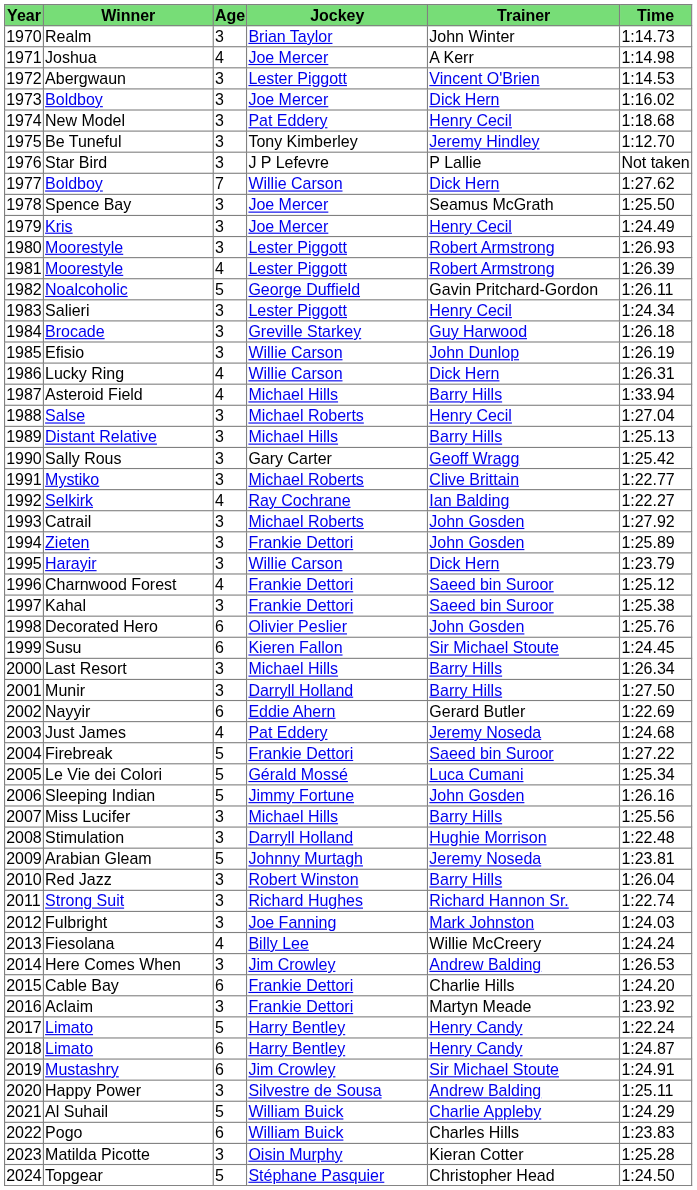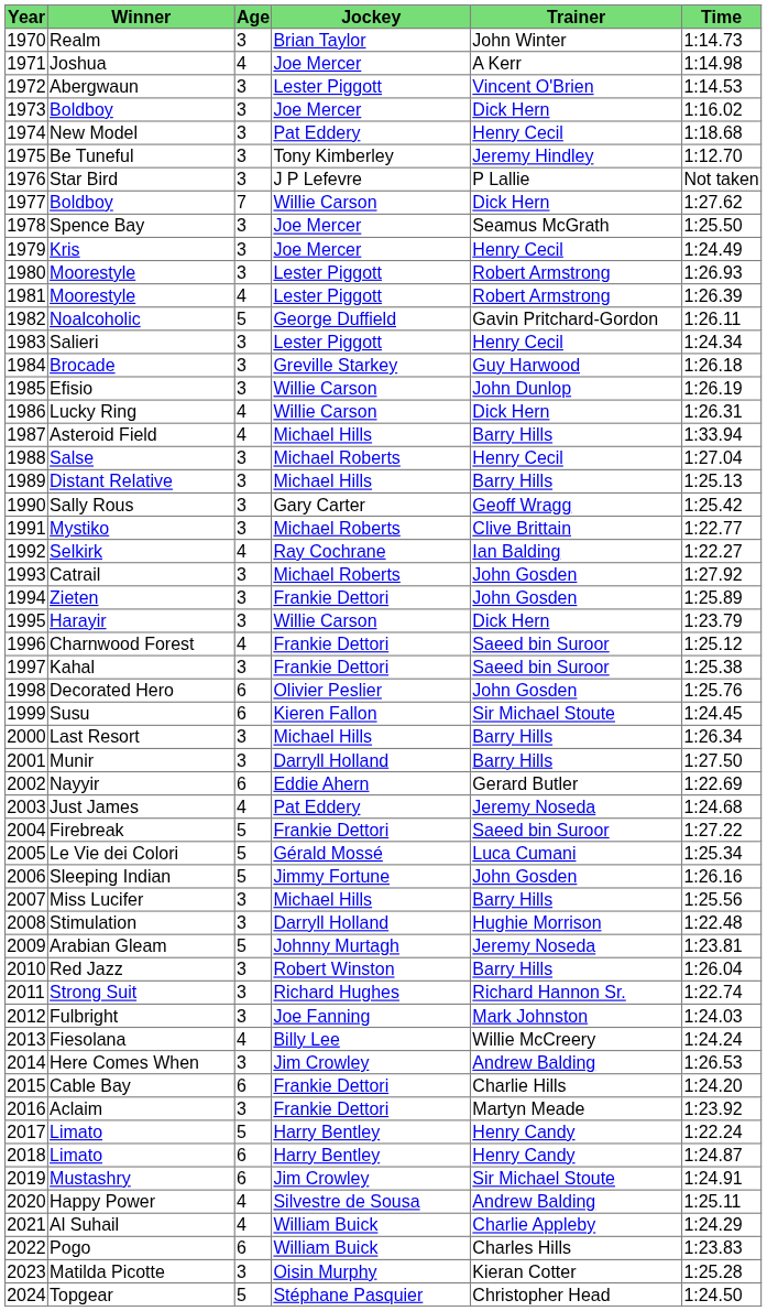 <table class = "sortable" | border="1" style="border-collapse: collapse; font-size:90%">
 <tr bgcolor="#77dd77" align="center">
 <th>Year</th>
 <th>Winner</th>
 <th>Age</th>
 <th>Jockey</th>
 <th>Trainer</th>
 <th>Time</th>
 </tr>
 <tr>
 <td>1970</td>
 <td width=150px>Realm</td>
 <td>3</td>
 <td width=160px><a href='#'>Brian Taylor</a></td>
 <td width=170px>John Winter</td>
 <td>1:14.73</td>
 </tr>
 <tr>
 <td>1971</td>
 <td>Joshua</td>
 <td>4</td>
 <td><a href='#'>Joe Mercer</a></td>
 <td>A Kerr</td>
 <td>1:14.98</td>
 </tr>
 <tr>
 <td>1972</td>
 <td>Abergwaun</td>
 <td>3</td>
 <td><a href='#'>Lester Piggott</a></td>
 <td><a href='#'>Vincent O'Brien</a></td>
 <td>1:14.53</td>
 </tr>
 <tr>
 <td>1973</td>
 <td><a href='#'>Boldboy</a></td>
 <td>3</td>
 <td><a href='#'>Joe Mercer</a></td>
 <td><a href='#'>Dick Hern</a></td>
 <td>1:16.02</td>
 </tr>
 <tr>
 <td>1974</td>
 <td>New Model</td>
 <td>3</td>
 <td><a href='#'>Pat Eddery</a></td>
 <td><a href='#'>Henry Cecil</a></td>
 <td>1:18.68</td>
 </tr>
 <tr>
 <td>1975</td>
 <td>Be Tuneful</td>
 <td>3</td>
 <td>Tony Kimberley</td>
 <td><a href='#'>Jeremy Hindley</a></td>
 <td>1:12.70</td>
 </tr>
 <tr>
 <td>1976</td>
 <td>Star Bird</td>
 <td>3</td>
 <td>J P Lefevre</td>
 <td>P Lallie</td>
 <td>Not taken</td>
 </tr>
 <tr>
 <td>1977</td>
 <td><a href='#'>Boldboy</a></td>
 <td>7</td>
 <td><a href='#'>Willie Carson</a></td>
 <td><a href='#'>Dick Hern</a></td>
 <td>1:27.62</td>
 </tr>
 <tr>
 <td>1978</td>
 <td>Spence Bay</td>
 <td>3</td>
 <td><a href='#'>Joe Mercer</a></td>
 <td>Seamus McGrath</td>
 <td>1:25.50</td>
 </tr>
 <tr>
 <td>1979</td>
 <td><a href='#'>Kris</a></td>
 <td>3</td>
 <td><a href='#'>Joe Mercer</a></td>
 <td><a href='#'>Henry Cecil</a></td>
 <td>1:24.49</td>
 </tr>
 <tr>
 <td>1980</td>
 <td><a href='#'>Moorestyle</a></td>
 <td>3</td>
 <td><a href='#'>Lester Piggott</a></td>
 <td><a href='#'>Robert Armstrong</a></td>
 <td>1:26.93</td>
 </tr>
 <tr>
 <td>1981</td>
 <td><a href='#'>Moorestyle</a></td>
 <td>4</td>
 <td><a href='#'>Lester Piggott</a></td>
 <td><a href='#'>Robert Armstrong</a></td>
 <td>1:26.39</td>
 </tr>
 <tr>
 <td>1982</td>
 <td><a href='#'>Noalcoholic</a></td>
 <td>5</td>
 <td><a href='#'>George Duffield</a></td>
 <td>Gavin Pritchard-Gordon</td>
 <td>1:26.11</td>
 </tr>
 <tr>
 <td>1983</td>
 <td>Salieri</td>
 <td>3</td>
 <td><a href='#'>Lester Piggott</a></td>
 <td><a href='#'>Henry Cecil</a></td>
 <td>1:24.34</td>
 </tr>
 <tr>
 <td>1984</td>
 <td><a href='#'>Brocade</a></td>
 <td>3</td>
 <td><a href='#'>Greville Starkey</a></td>
 <td><a href='#'>Guy Harwood</a></td>
 <td>1:26.18</td>
 </tr>
 <tr>
 <td>1985</td>
 <td>Efisio</td>
 <td>3</td>
 <td><a href='#'>Willie Carson</a></td>
 <td><a href='#'>John Dunlop</a></td>
 <td>1:26.19</td>
 </tr>
 <tr>
 <td>1986</td>
 <td>Lucky Ring</td>
 <td>4</td>
 <td><a href='#'>Willie Carson</a></td>
 <td><a href='#'>Dick Hern</a></td>
 <td>1:26.31</td>
 </tr>
 <tr>
 <td>1987</td>
 <td>Asteroid Field</td>
 <td>4</td>
 <td><a href='#'>Michael Hills</a></td>
 <td><a href='#'>Barry Hills</a></td>
 <td>1:33.94</td>
 </tr>
 <tr>
 <td>1988</td>
 <td><a href='#'>Salse</a></td>
 <td>3</td>
 <td><a href='#'>Michael Roberts</a></td>
 <td><a href='#'>Henry Cecil</a></td>
 <td>1:27.04</td>
 </tr>
 <tr>
 <td>1989</td>
 <td><a href='#'>Distant Relative</a></td>
 <td>3</td>
 <td><a href='#'>Michael Hills</a></td>
 <td><a href='#'>Barry Hills</a></td>
 <td>1:25.13</td>
 </tr>
 <tr>
 <td>1990</td>
 <td>Sally Rous</td>
 <td>3</td>
 <td>Gary Carter</td>
 <td><a href='#'>Geoff Wragg</a></td>
 <td>1:25.42</td>
 </tr>
 <tr>
 <td>1991</td>
 <td><a href='#'>Mystiko</a></td>
 <td>3</td>
 <td><a href='#'>Michael Roberts</a></td>
 <td><a href='#'>Clive Brittain</a></td>
 <td>1:22.77</td>
 </tr>
 <tr>
 <td>1992</td>
 <td><a href='#'>Selkirk</a></td>
 <td>4</td>
 <td><a href='#'>Ray Cochrane</a></td>
 <td><a href='#'>Ian Balding</a></td>
 <td>1:22.27</td>
 </tr>
 <tr>
 <td>1993</td>
 <td>Catrail</td>
 <td>3</td>
 <td><a href='#'>Michael Roberts</a></td>
 <td><a href='#'>John Gosden</a></td>
 <td>1:27.92</td>
 </tr>
 <tr>
 <td>1994</td>
 <td><a href='#'>Zieten</a></td>
 <td>3</td>
 <td><a href='#'>Frankie Dettori</a></td>
 <td><a href='#'>John Gosden</a></td>
 <td>1:25.89</td>
 </tr>
 <tr>
 <td>1995</td>
 <td><a href='#'>Harayir</a></td>
 <td>3</td>
 <td><a href='#'>Willie Carson</a></td>
 <td><a href='#'>Dick Hern</a></td>
 <td>1:23.79</td>
 </tr>
 <tr>
 <td>1996</td>
 <td>Charnwood Forest</td>
 <td>4</td>
 <td><a href='#'>Frankie Dettori</a></td>
 <td><a href='#'>Saeed bin Suroor</a></td>
 <td>1:25.12</td>
 </tr>
 <tr>
 <td>1997</td>
 <td>Kahal</td>
 <td>3</td>
 <td><a href='#'>Frankie Dettori</a></td>
 <td><a href='#'>Saeed bin Suroor</a></td>
 <td>1:25.38</td>
 </tr>
 <tr>
 <td>1998</td>
 <td>Decorated Hero</td>
 <td>6</td>
 <td><a href='#'>Olivier Peslier</a></td>
 <td><a href='#'>John Gosden</a></td>
 <td>1:25.76</td>
 </tr>
 <tr>
 <td>1999</td>
 <td>Susu</td>
 <td>6</td>
 <td><a href='#'>Kieren Fallon</a></td>
 <td><a href='#'>Sir Michael Stoute</a></td>
 <td>1:24.45</td>
 </tr>
 <tr>
 <td>2000</td>
 <td>Last Resort</td>
 <td>3</td>
 <td><a href='#'>Michael Hills</a></td>
 <td><a href='#'>Barry Hills</a></td>
 <td>1:26.34</td>
 </tr>
 <tr>
 <td>2001</td>
 <td>Munir</td>
 <td>3</td>
 <td><a href='#'>Darryll Holland</a></td>
 <td><a href='#'>Barry Hills</a></td>
 <td>1:27.50</td>
 </tr>
 <tr>
 <td>2002</td>
 <td>Nayyir</td>
 <td>6</td>
 <td><a href='#'>Eddie Ahern</a></td>
 <td>Gerard Butler</td>
 <td>1:22.69</td>
 </tr>
 <tr>
 <td>2003</td>
 <td>Just James</td>
 <td>4</td>
 <td><a href='#'>Pat Eddery</a></td>
 <td><a href='#'>Jeremy Noseda</a></td>
 <td>1:24.68</td>
 </tr>
 <tr>
 <td>2004</td>
 <td>Firebreak</td>
 <td>5</td>
 <td><a href='#'>Frankie Dettori</a></td>
 <td><a href='#'>Saeed bin Suroor</a></td>
 <td>1:27.22</td>
 </tr>
 <tr>
 <td>2005</td>
 <td>Le Vie dei Colori</td>
 <td>5</td>
 <td><a href='#'>Gérald Mossé</a></td>
 <td><a href='#'>Luca Cumani</a></td>
 <td>1:25.34</td>
 </tr>
 <tr>
 <td>2006</td>
 <td>Sleeping Indian</td>
 <td>5</td>
 <td><a href='#'>Jimmy Fortune</a></td>
 <td><a href='#'>John Gosden</a></td>
 <td>1:26.16</td>
 </tr>
 <tr>
 <td>2007</td>
 <td>Miss Lucifer</td>
 <td>3</td>
 <td><a href='#'>Michael Hills</a></td>
 <td><a href='#'>Barry Hills</a></td>
 <td>1:25.56</td>
 </tr>
 <tr>
 <td>2008</td>
 <td>Stimulation</td>
 <td>3</td>
 <td><a href='#'>Darryll Holland</a></td>
 <td><a href='#'>Hughie Morrison</a></td>
 <td>1:22.48</td>
 </tr>
 <tr>
 <td>2009</td>
 <td>Arabian Gleam</td>
 <td>5</td>
 <td><a href='#'>Johnny Murtagh</a></td>
 <td><a href='#'>Jeremy Noseda</a></td>
 <td>1:23.81</td>
 </tr>
 <tr>
 <td>2010</td>
 <td>Red Jazz</td>
 <td>3</td>
 <td><a href='#'>Robert Winston</a></td>
 <td><a href='#'>Barry Hills</a></td>
 <td>1:26.04</td>
 </tr>
 <tr>
 <td>2011</td>
 <td><a href='#'>Strong Suit</a></td>
 <td>3</td>
 <td><a href='#'>Richard Hughes</a></td>
 <td><a href='#'>Richard Hannon Sr.</a></td>
 <td>1:22.74</td>
 </tr>
 <tr>
 <td>2012</td>
 <td>Fulbright</td>
 <td>3</td>
 <td><a href='#'>Joe Fanning</a></td>
 <td><a href='#'>Mark Johnston</a></td>
 <td>1:24.03</td>
 </tr>
 <tr>
 <td>2013</td>
 <td>Fiesolana</td>
 <td>4</td>
 <td><a href='#'>Billy Lee</a></td>
 <td>Willie McCreery</td>
 <td>1:24.24</td>
 </tr>
 <tr>
 <td>2014</td>
 <td>Here Comes When</td>
 <td>3</td>
 <td><a href='#'>Jim Crowley</a></td>
 <td><a href='#'>Andrew Balding</a></td>
 <td>1:26.53</td>
 </tr>
 <tr>
 <td>2015</td>
 <td>Cable Bay</td>
 <td>6</td>
 <td><a href='#'>Frankie Dettori</a></td>
 <td>Charlie Hills</td>
 <td>1:24.20</td>
 </tr>
 <tr>
 <td>2016</td>
 <td>Aclaim</td>
 <td>3</td>
 <td><a href='#'>Frankie Dettori</a></td>
 <td>Martyn Meade</td>
 <td>1:23.92</td>
 </tr>
 <tr>
 <td>2017</td>
 <td><a href='#'>Limato</a></td>
 <td>5</td>
 <td><a href='#'>Harry Bentley</a></td>
 <td><a href='#'>Henry Candy</a></td>
 <td>1:22.24</td>
 </tr>
 <tr>
 <td>2018</td>
 <td><a href='#'>Limato</a></td>
 <td>6</td>
 <td><a href='#'>Harry Bentley</a></td>
 <td><a href='#'>Henry Candy</a></td>
 <td>1:24.87</td>
 </tr>
 <tr>
 <td>2019</td>
 <td><a href='#'>Mustashry</a></td>
 <td>6</td>
 <td><a href='#'>Jim Crowley</a></td>
 <td><a href='#'>Sir Michael Stoute</a></td>
 <td>1:24.91</td>
 </tr>
 <tr>
 <td>2020</td>
 <td>Happy Power</td>
-<td>3</td>
+<td>4</td>
 <td><a href='#'>Silvestre de Sousa</a></td>
 <td><a href='#'>Andrew Balding</a></td>
 <td>1:25.11</td>
 </tr>
 <tr>
 <td>2021</td>
 <td>Al Suhail</td>
-<td>5</td>
+<td>4</td>
 <td><a href='#'>William Buick</a></td>
 <td><a href='#'>Charlie Appleby</a></td>
 <td>1:24.29</td>
 </tr>
 <tr>
 <td>2022</td>
 <td>Pogo</td>
 <td>6</td>
 <td><a href='#'>William Buick</a></td>
 <td>Charles Hills</td>
 <td>1:23.83</td>
 </tr>
 <tr>
 <td>2023</td>
 <td>Matilda Picotte</td>
 <td>3</td>
 <td><a href='#'>Oisin Murphy</a></td>
 <td>Kieran Cotter</td>
 <td>1:25.28</td>
 </tr>
 <tr>
 <td>2024</td>
 <td>Topgear</td>
 <td>5</td>
 <td><a href='#'>Stéphane Pasquier</a></td>
 <td>Christopher Head</td>
 <td>1:24.50</td>
 </tr>
 </table>
